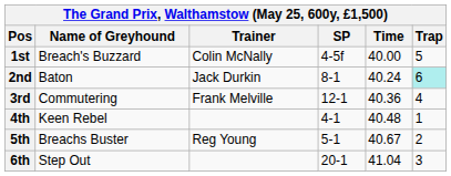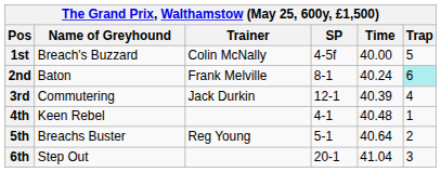 <table class="wikitable">
 <tr>
 <th colspan="6"><a href='#'>The Grand Prix</a>, <a href='#'>Walthamstow</a> (May 25, 600y, £1,500)</th>
 </tr>
 <tr>
 <th width=30>Pos</th>
 <th width=180>Name of Greyhound</th>
 <th width=150>Trainer</th>
 <th width=50>SP</th>
 <th width=50>Time</th>
 <th width=30>Trap</th>
 </tr>
 <tr>
 <th>1st</th>
 <td>Breach's Buzzard</td>
 <td>Colin McNally</td>
 <td>4-5f</td>
 <td>40.00</td>
 <td>5</td>
 </tr>
 <tr>
 <th>2nd</th>
 <td>Baton</td>
-<td>Jack Durkin</td>
+<td>Frank Melville</td>
 <td>8-1</td>
 <td>40.24</td>
 <td style="background: paleturquoise;">6</td>
 </tr>
 <tr>
 <th>3rd</th>
 <td>Commutering</td>
-<td>Frank Melville</td>
+<td>Jack Durkin</td>
 <td>12-1</td>
-<td>40.36</td>
+<td>40.39</td>
 <td>4</td>
 </tr>
 <tr>
 <th>4th</th>
 <td>Keen Rebel</td>
 <td></td>
 <td>4-1</td>
 <td>40.48</td>
 <td>1</td>
 </tr>
 <tr>
 <th>5th</th>
 <td>Breachs Buster</td>
 <td>Reg Young</td>
 <td>5-1</td>
-<td>40.67</td>
+<td>40.64</td>
 <td>2</td>
 </tr>
 <tr>
 <th>6th</th>
 <td>Step Out</td>
 <td></td>
 <td>20-1</td>
 <td>41.04</td>
 <td>3</td>
 </tr>
 </table>
